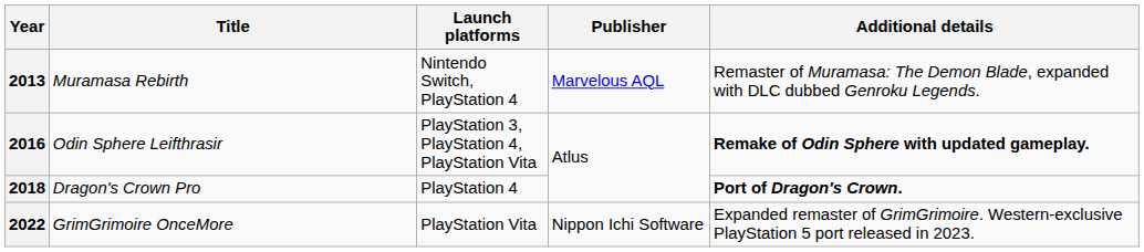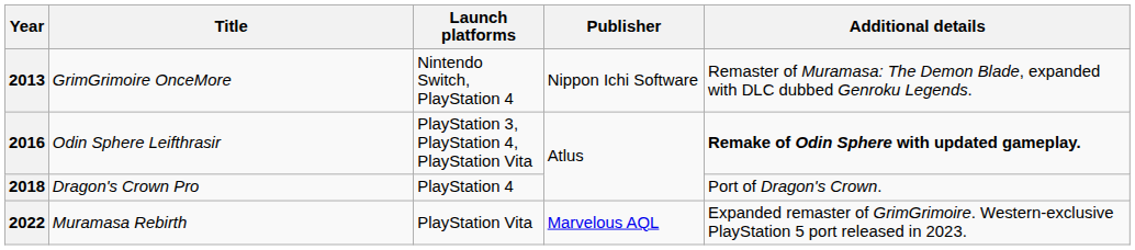 <table class="wikitable sortable">
 <tr>
 <th style="width:30px;">Year</th>
 <th style="width:350px;">Title</th>
 <th style="width:120px;">Launch platforms</th>
 <th style="width:150px;">Publisher</th>
 <th style="width:410px;">Additional details</th>
 </tr>
 <tr>
 <th>2013</th>
-<td><em>Muramasa Rebirth</em></td>
+<td><em>GrimGrimoire OnceMore</em></td>
 <td>Nintendo Switch, PlayStation 4</td>
-<td><a href='#'>Marvelous AQL</a></td>
+<td>Nippon Ichi Software</td>
 <td>Remaster of <em>Muramasa: The Demon Blade</em>, expanded with DLC dubbed <em>Genroku Legends</em>.</td>
 </tr>
 <tr>
 <th>2016</th>
 <td><em>Odin Sphere Leifthrasir</em></td>
 <td>PlayStation 3, PlayStation 4, PlayStation Vita</td>
 <td rowspan="2">Atlus</td>
 <td><strong>Remake of <em>Odin Sphere</em> with updated gameplay.</strong></td>
 </tr>
 <tr>
 <th>2018</th>
 <td><em>Dragon's Crown Pro</em></td>
 <td>PlayStation 4</td>
-<td><strong>Port of <em>Dragon's Crown</em>.</strong></td>
+<td>Port of <em>Dragon's Crown</em>.</td>
 </tr>
 <tr>
 <th>2022</th>
-<td><em>GrimGrimoire OnceMore</em></td>
+<td><em>Muramasa Rebirth</em></td>
 <td>PlayStation Vita</td>
-<td>Nippon Ichi Software</td>
+<td><a href='#'>Marvelous AQL</a></td>
 <td>Expanded remaster of <em>GrimGrimoire</em>. Western-exclusive PlayStation 5 port released in 2023.</td>
 </tr>
 </table>
